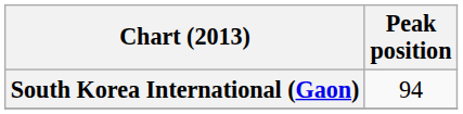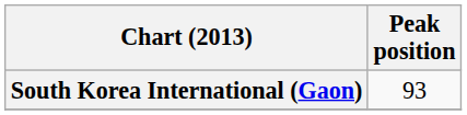 <table class="wikitable sortable plainrowheaders" style="text-align:center;">
 <tr>
 <th>Chart (2013)</th>
 <th>Peak<br>position</th>
 </tr>
 <tr>
 <th scope="row">South Korea International (<a href='#'>Gaon</a>)</th>
-<td>94</td>
+<td>93</td>
 </tr>
 <tr>
 </tr>
 <tr>
 </tr>
 </table>
